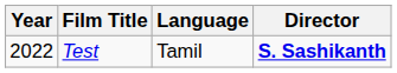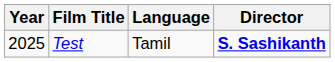 <table class="wikitable">
 <tr>
 <th scope="col">Year</th>
 <th scope="col">Film Title</th>
 <th scope="col">Language</th>
 <th scope="col">Director</th>
 </tr>
 <tr>
-<td>2022</td>
+<td>2025</td>
 <td><em> <a href='#'>Test</a></em></td>
 <td>Tamil</td>
 <td><strong><a href='#'>S. Sashikanth</a></strong></td>
 </tr>
 </table>
